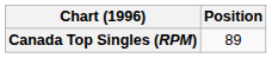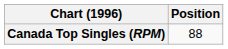 <table class="wikitable sortable plainrowheaders" style="text-align:center">
 <tr>
 <th>Chart (1996)</th>
 <th>Position</th>
 </tr>
 <tr>
 <th scope="row">Canada Top Singles (<em>RPM</em>)</th>
-<td>89</td>
+<td>88</td>
 </tr>
 </table>
